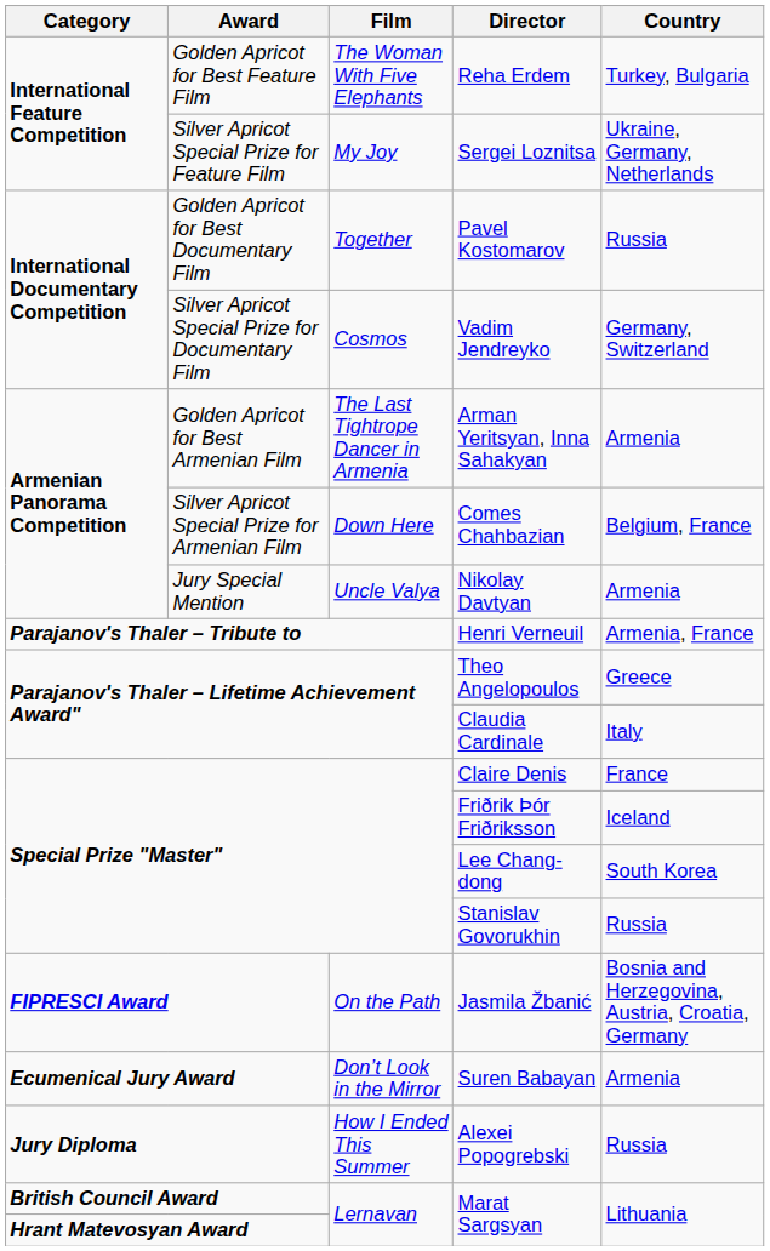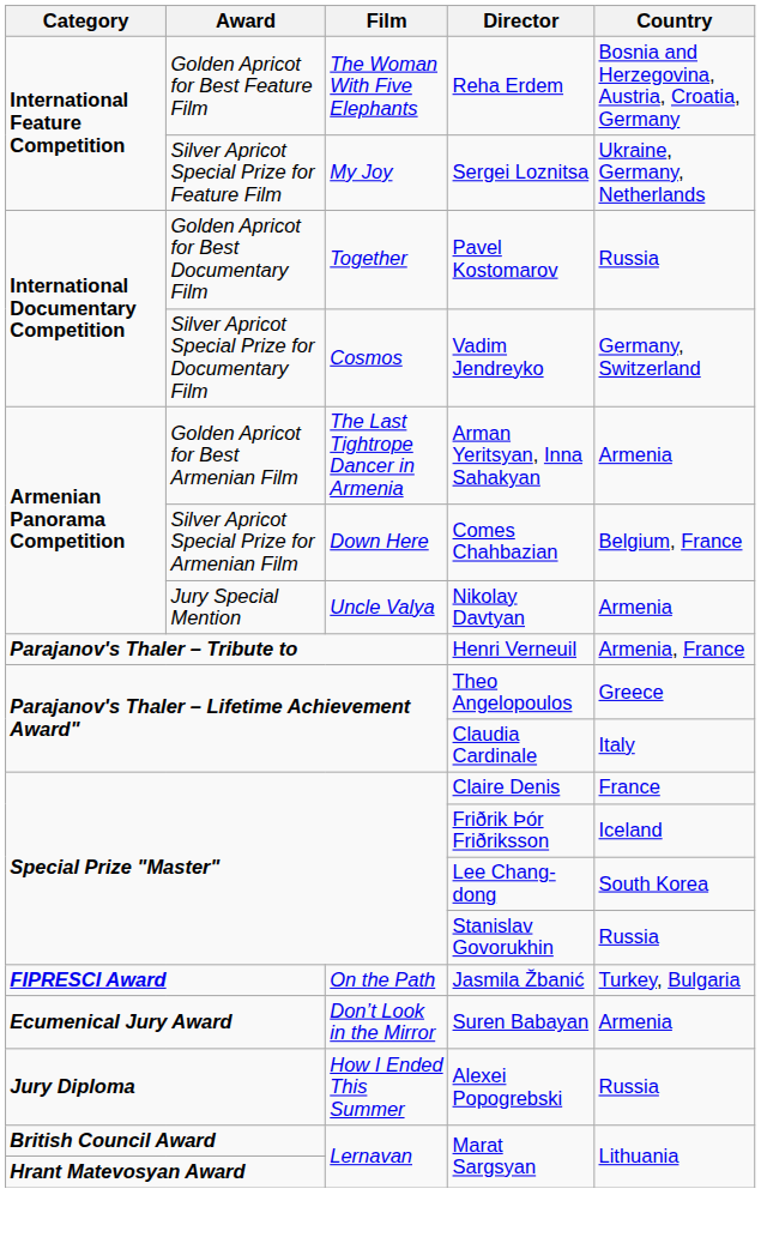 <table class="wikitable sortable">
 <tr>
 <th>Category</th>
 <th>Award</th>
 <th>Film</th>
 <th>Director</th>
 <th>Country</th>
 </tr>
 <tr>
 <td rowspan="2"><strong>International Feature Competition</strong></td>
 <td><em>Golden Apricot for Best Feature Film</em></td>
 <td><em><a href='#'>The Woman With Five Elephants</a></em></td>
 <td><a href='#'>Reha Erdem</a></td>
-<td> <a href='#'>Turkey</a>,  <a href='#'>Bulgaria</a></td>
+<td> <a href='#'>Bosnia and Herzegovina</a>,  <a href='#'>Austria</a>,   <a href='#'>Croatia</a>,   <a href='#'>Germany</a></td>
 </tr>
 <tr>
 <td><em>Silver Apricot Special Prize for Feature Film</em></td>
 <td><em><a href='#'>My Joy</a></em></td>
 <td><a href='#'>Sergei Loznitsa</a></td>
 <td> <a href='#'>Ukraine</a>,  <a href='#'>Germany</a>,  <a href='#'>Netherlands</a></td>
 </tr>
 <tr>
 <td rowspan="2"><strong>International Documentary Competition</strong></td>
 <td><em>Golden Apricot for Best Documentary Film</em></td>
 <td><em><a href='#'>Together</a></em></td>
 <td><a href='#'>Pavel Kostomarov</a></td>
 <td> <a href='#'>Russia</a></td>
 </tr>
 <tr>
 <td><em>Silver Apricot Special Prize for Documentary Film</em></td>
 <td><em><a href='#'>Cosmos</a></em></td>
 <td><a href='#'>Vadim Jendreyko</a></td>
 <td> <a href='#'>Germany</a>,  <a href='#'>Switzerland</a></td>
 </tr>
 <tr>
 <td rowspan="3"><strong>Armenian Panorama Competition</strong></td>
 <td><em>Golden Apricot for Best Armenian Film</em></td>
 <td><em><a href='#'>The Last Tightrope Dancer in Armenia</a></em></td>
 <td><a href='#'>Arman Yeritsyan</a>, <a href='#'>Inna Sahakyan</a></td>
 <td> <a href='#'>Armenia</a></td>
 </tr>
 <tr>
 <td><em>Silver Apricot Special Prize for Armenian Film</em></td>
 <td><em><a href='#'>Down Here</a></em></td>
 <td><a href='#'>Comes Chahbazian</a></td>
 <td> <a href='#'>Belgium</a>,  <a href='#'>France</a></td>
 </tr>
 <tr>
 <td><em>Jury Special Mention</em></td>
 <td><em><a href='#'>Uncle Valya</a></em></td>
 <td><a href='#'>Nikolay Davtyan</a></td>
 <td> <a href='#'>Armenia</a></td>
 </tr>
 <tr>
 <td colspan="3"><strong><em>Parajanov's Thaler – Tribute to</em></strong></td>
 <td><a href='#'>Henri Verneuil</a></td>
 <td> <a href='#'>Armenia</a>,  <a href='#'>France</a></td>
 </tr>
 <tr>
 <td rowspan="2" colspan="3"><strong><em>Parajanov's Thaler – Lifetime Achievement Award"</em></strong></td>
 <td><a href='#'>Theo Angelopoulos</a></td>
 <td> <a href='#'>Greece</a></td>
 </tr>
 <tr>
 <td><a href='#'>Claudia Cardinale</a></td>
 <td> <a href='#'>Italy</a></td>
 </tr>
 <tr>
 <td rowspan="4" colspan="3"><strong><em>Special Prize "Master"</em></strong></td>
 <td><a href='#'>Claire Denis</a></td>
 <td> <a href='#'>France</a></td>
 </tr>
 <tr>
 <td><a href='#'>Friðrik Þór Friðriksson</a></td>
 <td> <a href='#'>Iceland</a></td>
 </tr>
 <tr>
 <td><a href='#'>Lee Chang-dong</a></td>
 <td> <a href='#'>South Korea</a></td>
 </tr>
 <tr>
 <td><a href='#'>Stanislav Govorukhin</a></td>
 <td> <a href='#'>Russia</a></td>
 </tr>
 <tr>
 <td colspan="2"><strong><em><a href='#'>FIPRESCI Award</a></em></strong></td>
 <td><em><a href='#'>On the Path</a></em></td>
 <td><a href='#'>Jasmila Žbanić</a></td>
-<td> <a href='#'>Bosnia and Herzegovina</a>,  <a href='#'>Austria</a>,   <a href='#'>Croatia</a>,   <a href='#'>Germany</a></td>
+<td> <a href='#'>Turkey</a>,  <a href='#'>Bulgaria</a></td>
 </tr>
 <tr>
 <td colspan="2"><strong><em>Ecumenical Jury Award</em></strong></td>
 <td><em><a href='#'>Don’t Look in the Mirror</a></em></td>
 <td><a href='#'>Suren Babayan</a></td>
 <td> <a href='#'>Armenia</a></td>
 </tr>
 <tr>
 <td colspan="2"><strong><em>Jury Diploma</em></strong></td>
 <td><em><a href='#'>How I Ended This Summer</a></em></td>
 <td><a href='#'>Alexei Popogrebski</a></td>
 <td> <a href='#'>Russia</a></td>
 </tr>
 <tr>
 <td colspan="2"><strong><em>British Council Award</em></strong></td>
 <td rowspan="2"><em><a href='#'>Lernavan</a></em></td>
 <td rowspan="2"><a href='#'>Marat Sargsyan</a></td>
 <td rowspan="2"> <a href='#'>Lithuania</a></td>
 </tr>
 <tr>
 <td colspan="2"><strong><em>Hrant Matevosyan Award</em></strong></td>
 </tr>
 <tr>
 </tr>
 </table>
